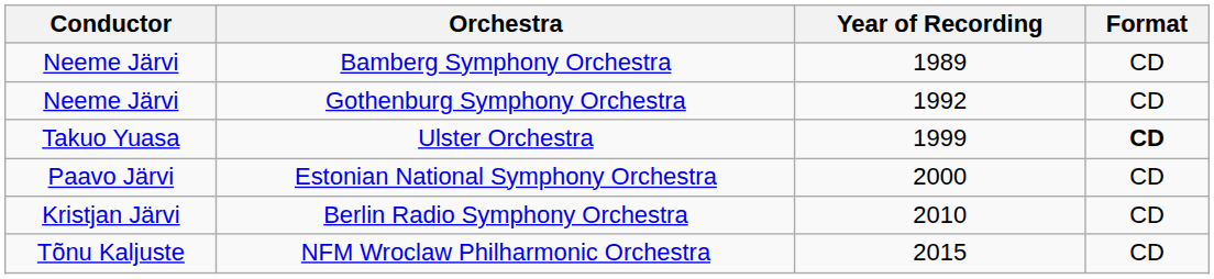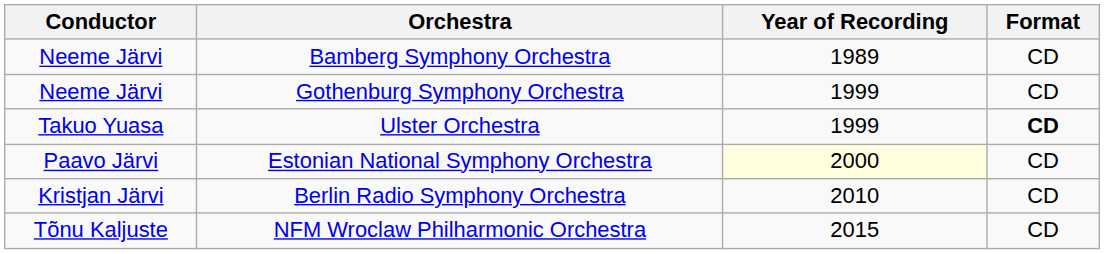 <table class="wikitable" width="800px">
 <tr>
 <th align="center">Conductor</th>
 <th align="center">Orchestra</th>
 <th align="center">Year of Recording</th>
 <th align="center">Format</th>
 </tr>
 <tr>
 <td align="center"><a href='#'>Neeme Järvi</a></td>
 <td align="center"><a href='#'>Bamberg Symphony Orchestra</a></td>
 <td align="center">1989</td>
 <td align="center">CD</td>
 </tr>
 <tr>
 <td align="center"><a href='#'>Neeme Järvi</a></td>
 <td align="center"><a href='#'>Gothenburg Symphony Orchestra</a></td>
-<td align="center">1992</td>
+<td align="center">1999</td>
 <td align="center">CD</td>
 </tr>
 <tr>
 <td align="center"><a href='#'>Takuo Yuasa</a></td>
 <td align="center"><a href='#'>Ulster Orchestra</a></td>
 <td align="center">1999</td>
 <td align="center"><strong>CD</strong></td>
 </tr>
 <tr>
 <td align="center"><a href='#'>Paavo Järvi</a></td>
 <td align="center"><a href='#'>Estonian National Symphony Orchestra</a></td>
-<td align="center">2000</td>
+<td align="center" style="background: lightyellow;">2000</td>
 <td align="center">CD</td>
 </tr>
 <tr>
 <td align="center"><a href='#'>Kristjan Järvi</a></td>
 <td align="center"><a href='#'>Berlin Radio Symphony Orchestra</a></td>
 <td align="center">2010</td>
 <td align="center">CD</td>
 </tr>
 <tr>
 <td align="center"><a href='#'>Tõnu Kaljuste</a></td>
 <td align="center"><a href='#'>NFM Wroclaw Philharmonic Orchestra</a></td>
 <td align="center">2015</td>
 <td align="center">CD</td>
 </tr>
 </table>
